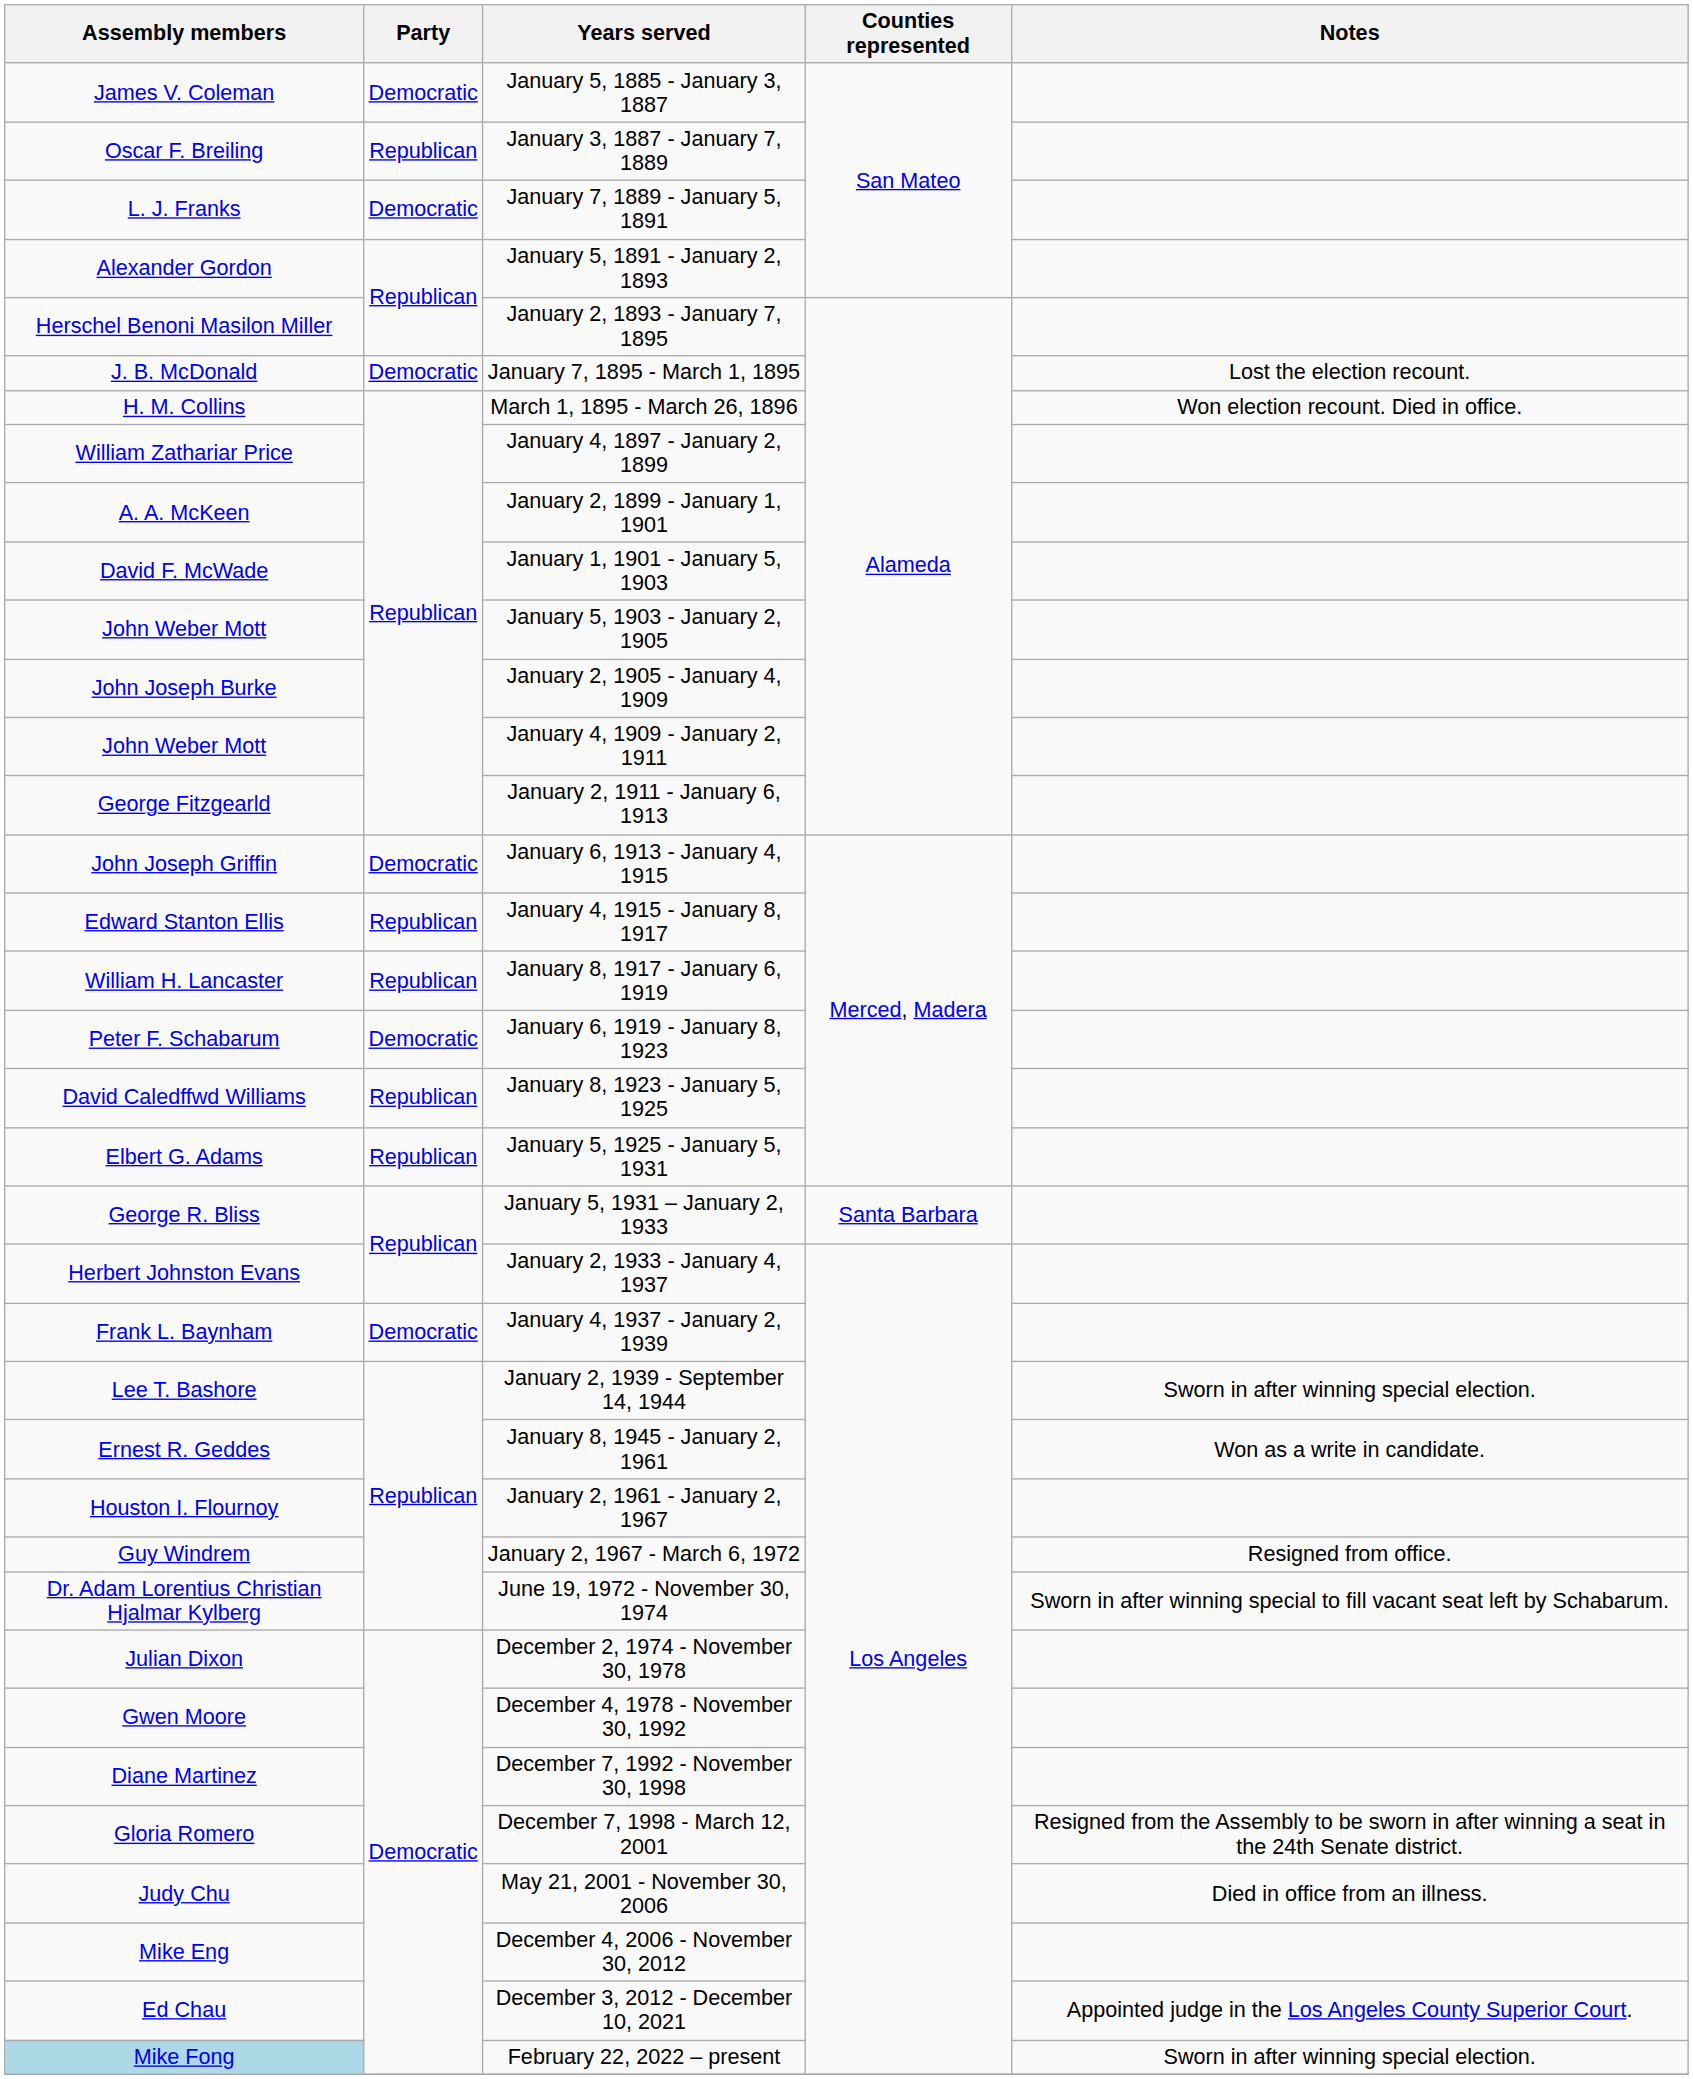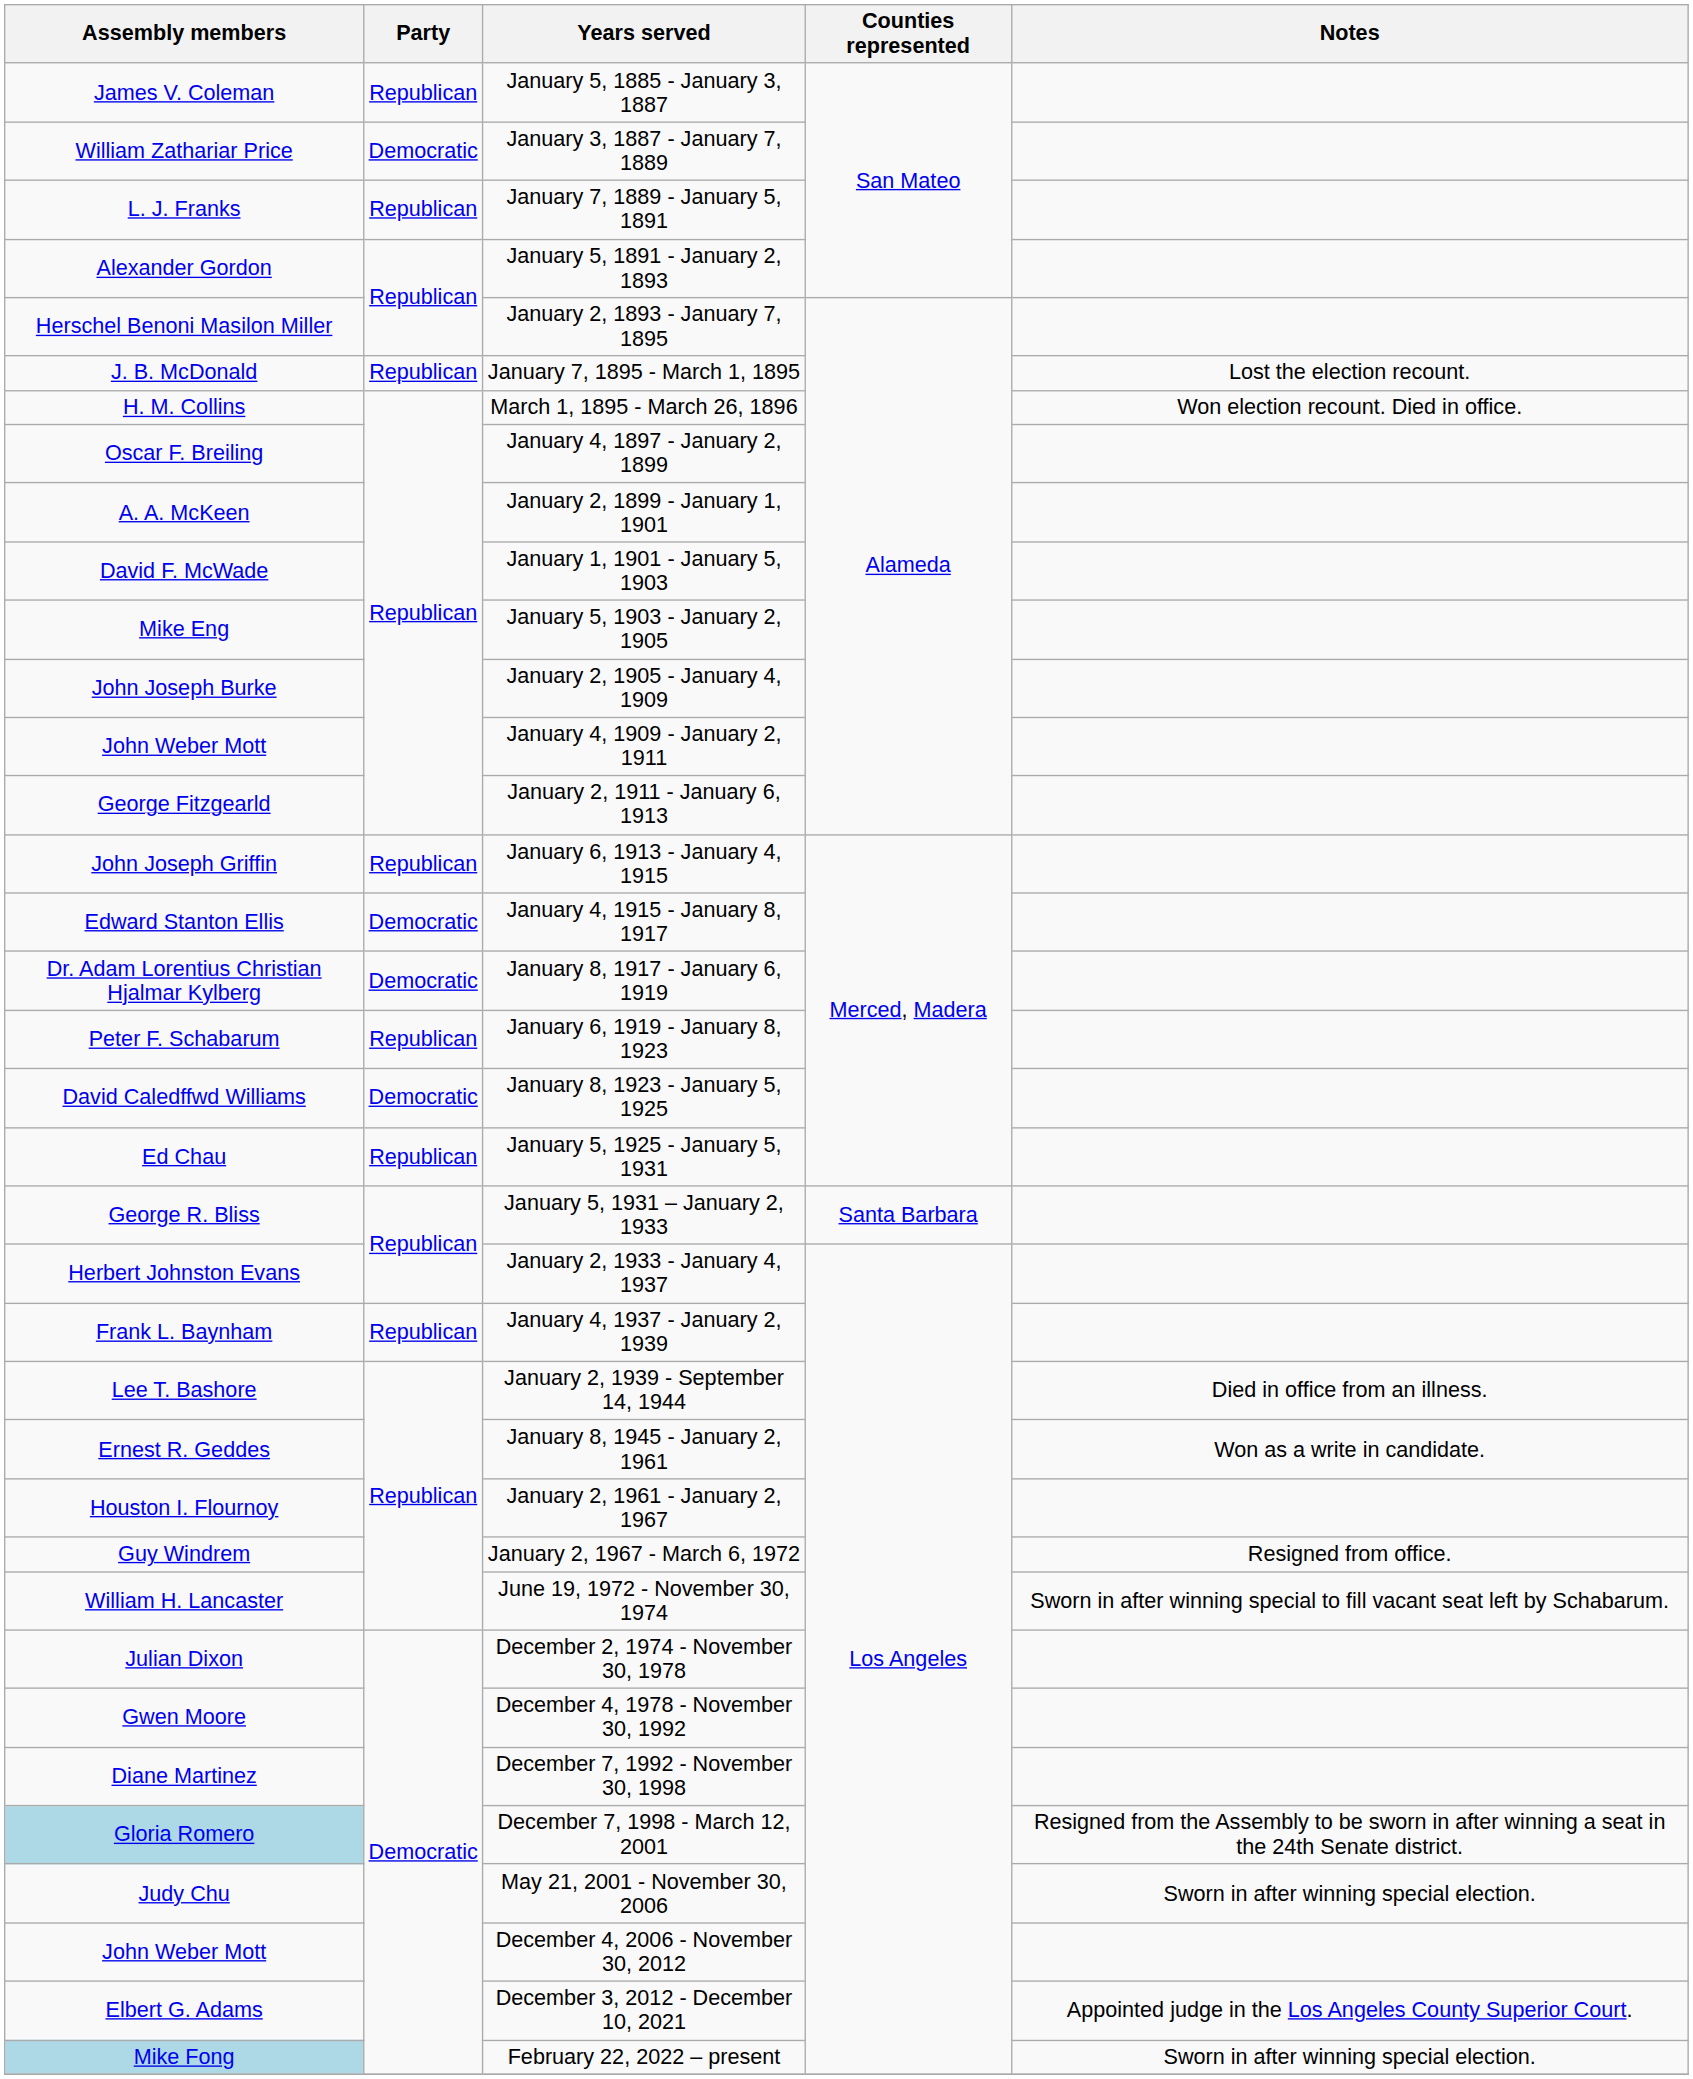 <table class=wikitable style="text-align:center">
 <tr>
 <th>Assembly members</th>
 <th>Party</th>
 <th>Years served</th>
 <th>Counties represented</th>
 <th>Notes</th>
 </tr>
 <tr>
 <td><a href='#'>James V. Coleman</a></td>
-<td><a href='#'>Democratic</a></td>
+<td><a href='#'>Republican</a></td>
 <td>January 5, 1885 - January 3, 1887</td>
 <td rowspan=4><a href='#'>San Mateo</a></td>
 <td></td>
 </tr>
 <tr>
-<td><a href='#'>Oscar F. Breiling</a></td>
-<td><a href='#'>Republican</a></td>
+<td><a href='#'>William Zathariar Price</a></td>
+<td><a href='#'>Democratic</a></td>
 <td>January 3, 1887 - January 7, 1889</td>
 <td></td>
 </tr>
 <tr>
 <td><a href='#'>L. J. Franks</a></td>
-<td><a href='#'>Democratic</a></td>
+<td><a href='#'>Republican</a></td>
 <td>January 7, 1889 - January 5, 1891</td>
 <td></td>
 </tr>
 <tr>
 <td><a href='#'>Alexander Gordon</a></td>
 <td rowspan=2 ><a href='#'>Republican</a></td>
 <td>January 5, 1891 - January 2, 1893</td>
 <td></td>
 </tr>
 <tr>
 <td><a href='#'>Herschel Benoni Masilon Miller</a></td>
 <td>January 2, 1893 - January 7, 1895</td>
 <td rowspan=10><a href='#'>Alameda</a></td>
 <td></td>
 </tr>
 <tr>
 <td><a href='#'>J. B. McDonald</a></td>
-<td><a href='#'>Democratic</a></td>
+<td><a href='#'>Republican</a></td>
 <td>January 7, 1895 - March 1, 1895</td>
 <td>Lost the election recount.</td>
 </tr>
 <tr>
 <td><a href='#'>H. M. Collins</a></td>
 <td rowspan=8 ><a href='#'>Republican</a></td>
 <td>March 1, 1895 - March 26, 1896</td>
 <td>Won election recount. Died in office.</td>
 </tr>
 <tr>
-<td><a href='#'>William Zathariar Price</a></td>
+<td><a href='#'>Oscar F. Breiling</a></td>
 <td>January 4, 1897 - January 2, 1899</td>
 <td></td>
 </tr>
 <tr>
 <td><a href='#'>A. A. McKeen</a></td>
 <td>January 2, 1899 - January 1, 1901</td>
 <td></td>
 </tr>
 <tr>
 <td><a href='#'>David F. McWade</a></td>
 <td>January 1, 1901 - January 5, 1903</td>
 <td></td>
 </tr>
 <tr>
-<td><a href='#'>John Weber Mott</a></td>
+<td><a href='#'>Mike Eng</a></td>
 <td>January 5, 1903 - January 2, 1905</td>
 <td></td>
 </tr>
 <tr>
 <td><a href='#'>John Joseph Burke</a></td>
 <td>January 2, 1905 - January 4, 1909</td>
 <td></td>
 </tr>
 <tr>
 <td><a href='#'>John Weber Mott</a></td>
 <td>January 4, 1909 - January 2, 1911</td>
 <td></td>
 </tr>
 <tr>
 <td><a href='#'>George Fitzgearld</a></td>
 <td>January 2, 1911 - January 6, 1913</td>
 <td></td>
 </tr>
 <tr>
 <td><a href='#'>John Joseph Griffin</a></td>
-<td><a href='#'>Democratic</a></td>
+<td><a href='#'>Republican</a></td>
 <td>January 6, 1913 - January 4, 1915</td>
 <td rowspan=6><a href='#'>Merced</a>, <a href='#'>Madera</a></td>
 <td></td>
 </tr>
 <tr>
 <td><a href='#'>Edward Stanton Ellis</a></td>
-<td><a href='#'>Republican</a></td>
+<td><a href='#'>Democratic</a></td>
 <td>January 4, 1915 - January 8, 1917</td>
 <td></td>
 </tr>
 <tr>
-<td><a href='#'>William H. Lancaster</a></td>
-<td><a href='#'>Republican</a></td>
+<td><a href='#'>Dr. Adam Lorentius Christian Hjalmar Kylberg</a></td>
+<td><a href='#'>Democratic</a></td>
 <td>January 8, 1917 - January 6, 1919</td>
 <td></td>
 </tr>
 <tr>
 <td><a href='#'>Peter F. Schabarum</a></td>
-<td><a href='#'>Democratic</a></td>
+<td><a href='#'>Republican</a></td>
 <td>January 6, 1919 - January 8, 1923</td>
 <td></td>
 </tr>
 <tr>
 <td><a href='#'>David Caledffwd Williams</a></td>
-<td><a href='#'>Republican</a></td>
+<td><a href='#'>Democratic</a></td>
 <td>January 8, 1923 - January 5, 1925</td>
 <td></td>
 </tr>
 <tr>
-<td><a href='#'>Elbert G. Adams</a></td>
+<td><a href='#'>Ed Chau</a></td>
 <td><a href='#'>Republican</a></td>
 <td>January 5, 1925 - January 5, 1931</td>
 <td></td>
 </tr>
 <tr>
 <td><a href='#'>George R. Bliss</a></td>
 <td rowspan=2 ><a href='#'>Republican</a></td>
 <td>January 5, 1931 – January 2, 1933</td>
 <td><a href='#'>Santa Barbara</a></td>
 <td></td>
 </tr>
 <tr>
 <td><a href='#'>Herbert Johnston Evans</a></td>
 <td>January 2, 1933 - January 4, 1937</td>
 <td rowspan=15><a href='#'>Los Angeles</a></td>
 <td></td>
 </tr>
 <tr>
 <td><a href='#'>Frank L. Baynham</a></td>
-<td><a href='#'>Democratic</a></td>
+<td><a href='#'>Republican</a></td>
 <td>January 4, 1937 - January 2, 1939</td>
 <td></td>
 </tr>
 <tr>
 <td><a href='#'>Lee T. Bashore</a></td>
 <td rowspan=5 ><a href='#'>Republican</a></td>
 <td>January 2, 1939 - September 14, 1944</td>
-<td>Sworn in after winning special election.</td>
+<td>Died in office from an illness.</td>
 </tr>
 <tr>
 <td><a href='#'>Ernest R. Geddes</a></td>
 <td>January 8, 1945 - January 2, 1961</td>
 <td>Won as a write in candidate.</td>
 </tr>
 <tr>
 <td><a href='#'>Houston I. Flournoy</a></td>
 <td>January 2, 1961 - January 2, 1967</td>
 <td></td>
 </tr>
 <tr>
 <td><a href='#'>Guy Windrem</a></td>
 <td>January 2, 1967 - March 6, 1972</td>
 <td>Resigned from office.</td>
 </tr>
 <tr>
-<td><a href='#'>Dr. Adam Lorentius Christian Hjalmar Kylberg</a></td>
+<td><a href='#'>William H. Lancaster</a></td>
 <td>June 19, 1972 - November 30, 1974</td>
 <td>Sworn in after winning special to fill vacant seat left by Schabarum.</td>
 </tr>
 <tr>
 <td><a href='#'>Julian Dixon</a></td>
 <td rowspan=8 ><a href='#'>Democratic</a></td>
 <td>December 2, 1974 - November 30, 1978</td>
 <td></td>
 </tr>
 <tr>
 <td><a href='#'>Gwen Moore</a></td>
 <td>December 4, 1978 - November 30, 1992</td>
 <td></td>
 </tr>
 <tr>
 <td><a href='#'>Diane Martinez</a></td>
 <td>December 7, 1992 - November 30, 1998</td>
 <td></td>
 </tr>
 <tr>
-<td><a href='#'>Gloria Romero</a></td>
+<td style="background: lightblue;"><a href='#'>Gloria Romero</a></td>
 <td>December 7, 1998 - March 12, 2001</td>
 <td>Resigned from the Assembly to be sworn in after winning a seat in the 24th Senate district.</td>
 </tr>
 <tr>
 <td><a href='#'>Judy Chu</a></td>
 <td>May 21, 2001 - November 30, 2006</td>
-<td>Died in office from an illness.</td>
+<td>Sworn in after winning special election.</td>
 </tr>
 <tr>
-<td><a href='#'>Mike Eng</a></td>
+<td><a href='#'>John Weber Mott</a></td>
 <td>December 4, 2006 - November 30, 2012</td>
 <td></td>
 </tr>
 <tr>
-<td><a href='#'>Ed Chau</a></td>
+<td><a href='#'>Elbert G. Adams</a></td>
 <td>December 3, 2012 - December 10, 2021</td>
 <td>Appointed judge in the <a href='#'>Los Angeles County Superior Court</a>.</td>
 </tr>
 <tr>
 <td style="background: lightblue;"><a href='#'>Mike Fong</a></td>
 <td>February 22, 2022 – present</td>
 <td>Sworn in after winning special election.</td>
 </tr>
 <tr>
 </tr>
 </table>
